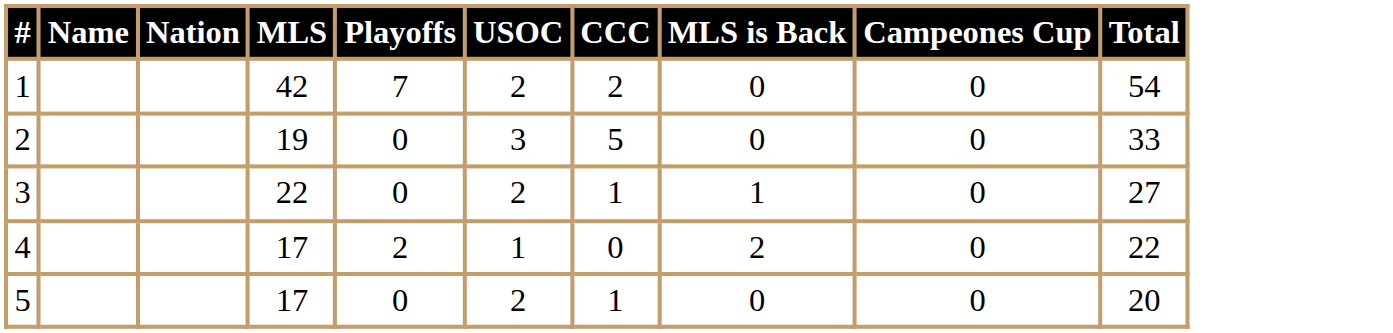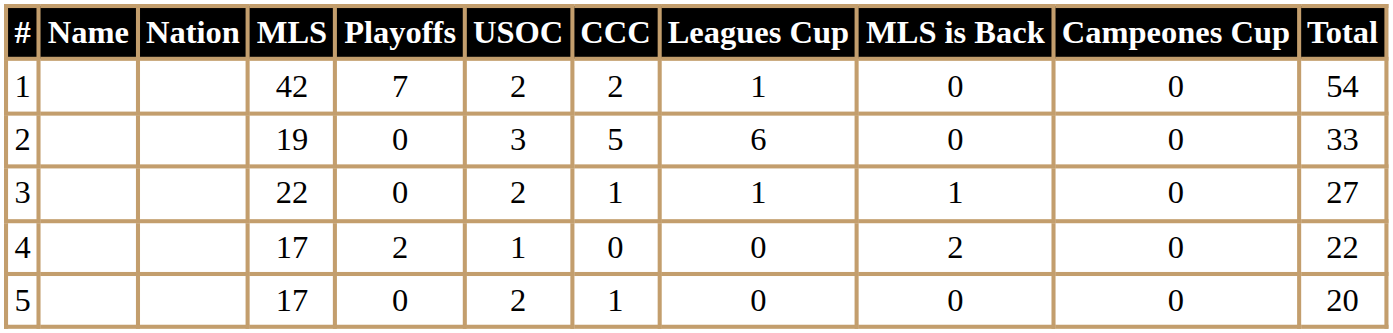 <table class="wikitable sortable" style="text-align:center;">
 <tr>
 <th style="background:#000; color:#FFF; border:2px solid #C39E6D;;" scope="col">#</th>
 <th style="background:#000; color:#FFF; border:2px solid #C39E6D;;" scope="col">Name</th>
 <th style="background:#000; color:#FFF; border:2px solid #C39E6D;;" scope="col">Nation</th>
 <th style="background:#000; color:#FFF; border:2px solid #C39E6D;;" scope="col">MLS</th>
 <th style="background:#000; color:#FFF; border:2px solid #C39E6D;;" scope="col">Playoffs</th>
 <th style="background:#000; color:#FFF; border:2px solid #C39E6D;;" scope="col">USOC</th>
 <th style="background:#000; color:#FFF; border:2px solid #C39E6D;;" scope="col">CCC</th>
+<th style="background:#000; color:#FFF; border:2px solid #C39E6D;;" scope="col">Leagues Cup</th>
 <th style="background:#000; color:#FFF; border:2px solid #C39E6D;;" scope="col">MLS is Back</th>
 <th style="background:#000; color:#FFF; border:2px solid #C39E6D;;" scope="col">Campeones Cup</th>
 <th style="background:#000; color:#FFF; border:2px solid #C39E6D;;" scope="col">Total</th>
 </tr>
 <tr>
 <td ! style="background:#FFFFFF; color:#000; border:2px solid #C39E6D;" scope="col">1</td>
 <th style="background:#FFFFFF; color:#000; border:2px solid #C39E6D;" scope="col" align="left"></th>
 <td ! style="background:#FFFFFF; color:#000; border:2px solid #C39E6D;" scope="col" align="left"></td>
 <td ! style="background:#FFFFFF; color:#000; border:2px solid #C39E6D;" scope="col">42</td>
 <td ! style="background:#FFFFFF; color:#000; border:2px solid #C39E6D;" scope="col">7</td>
 <td ! style="background:#FFFFFF; color:#000; border:2px solid #C39E6D;" scope="col">2</td>
 <td ! style="background:#FFFFFF; color:#000; border:2px solid #C39E6D;" scope="col">2</td>
+<td ! style="background:#FFFFFF; color:#000; border:2px solid #C39E6D;" scope="col">1</td>
 <td ! style="background:#FFFFFF; color:#000; border:2px solid #C39E6D;" scope="col">0</td>
 <td ! style="background:#FFFFFF; color:#000; border:2px solid #C39E6D;" scope="col">0</td>
 <td ! style="background:#FFFFFF; color:#000; border:2px solid #C39E6D;" scope="col">54</td>
 </tr>
 <tr>
 <td ! style="background:#FFFFFF; color:#000; border:2px solid #C39E6D;" scope="col">2</td>
 <th style="background:#FFFFFF; color:#000; border:2px solid #C39E6D;" scope="col" align="left"></th>
 <td ! style="background:#FFFFFF; color:#000; border:2px solid #C39E6D;" scope="col" align="left"></td>
 <td ! style="background:#FFFFFF; color:#000; border:2px solid #C39E6D;" scope="col">19</td>
 <td ! style="background:#FFFFFF; color:#000; border:2px solid #C39E6D;" scope="col">0</td>
 <td ! style="background:#FFFFFF; color:#000; border:2px solid #C39E6D;" scope="col">3</td>
 <td ! style="background:#FFFFFF; color:#000; border:2px solid #C39E6D;" scope="col">5</td>
+<td ! style="background:#FFFFFF; color:#000; border:2px solid #C39E6D;" scope="col">6</td>
 <td ! style="background:#FFFFFF; color:#000; border:2px solid #C39E6D;" scope="col">0</td>
 <td ! style="background:#FFFFFF; color:#000; border:2px solid #C39E6D;" scope="col">0</td>
 <td ! style="background:#FFFFFF; color:#000; border:2px solid #C39E6D;" scope="col">33</td>
 </tr>
 <tr>
 <td ! style="background:#FFFFFF; color:#000; border:2px solid #C39E6D;" scope="col">3</td>
 <th style="background:#FFFFFF; color:#000; border:2px solid #C39E6D;" scope="col" align="left"></th>
 <td ! style="background:#FFFFFF; color:#000; border:2px solid #C39E6D;" scope="col" align="left"></td>
 <td ! style="background:#FFFFFF; color:#000; border:2px solid #C39E6D;" scope="col">22</td>
 <td ! style="background:#FFFFFF; color:#000; border:2px solid #C39E6D;" scope="col">0</td>
 <td ! style="background:#FFFFFF; color:#000; border:2px solid #C39E6D;" scope="col">2</td>
 <td ! style="background:#FFFFFF; color:#000; border:2px solid #C39E6D;" scope="col">1</td>
 <td ! style="background:#FFFFFF; color:#000; border:2px solid #C39E6D;" scope="col">1</td>
+<td ! style="background:#FFFFFF; color:#000; border:2px solid #C39E6D;" scope="col">1</td>
 <td ! style="background:#FFFFFF; color:#000; border:2px solid #C39E6D;" scope="col">0</td>
 <td ! style="background:#FFFFFF; color:#000; border:2px solid #C39E6D;" scope="col">27</td>
 </tr>
 <tr>
 <td ! style="background:#FFFFFF; color:#000; border:2px solid #C39E6D;" scope="col">4</td>
 <th style="background:#FFFFFF; color:#000; border:2px solid #C39E6D;" scope="col" align="left"></th>
 <td ! style="background:#FFFFFF; color:#000; border:2px solid #C39E6D;" scope="col" align="left"></td>
 <td ! style="background:#FFFFFF; color:#000; border:2px solid #C39E6D;" scope="col">17</td>
 <td ! style="background:#FFFFFF; color:#000; border:2px solid #C39E6D;" scope="col">2</td>
 <td ! style="background:#FFFFFF; color:#000; border:2px solid #C39E6D;" scope="col">1</td>
+<td ! style="background:#FFFFFF; color:#000; border:2px solid #C39E6D;" scope="col">0</td>
 <td ! style="background:#FFFFFF; color:#000; border:2px solid #C39E6D;" scope="col">0</td>
 <td ! style="background:#FFFFFF; color:#000; border:2px solid #C39E6D;" scope="col">2</td>
 <td ! style="background:#FFFFFF; color:#000; border:2px solid #C39E6D;" scope="col">0</td>
 <td ! style="background:#FFFFFF; color:#000; border:2px solid #C39E6D;" scope="col">22</td>
 </tr>
 <tr>
 <td ! style="background:#FFFFFF; color:#000; border:2px solid #C39E6D;" scope="col">5</td>
 <th style="background:#FFFFFF; color:#000; border:2px solid #C39E6D;" scope="col" align="left"></th>
 <td ! style="background:#FFFFFF; color:#000; border:2px solid #C39E6D;" scope="col" align="left"></td>
 <td ! style="background:#FFFFFF; color:#000; border:2px solid #C39E6D;" scope="col">17</td>
 <td ! style="background:#FFFFFF; color:#000; border:2px solid #C39E6D;" scope="col">0</td>
 <td ! style="background:#FFFFFF; color:#000; border:2px solid #C39E6D;" scope="col">2</td>
 <td ! style="background:#FFFFFF; color:#000; border:2px solid #C39E6D;" scope="col">1</td>
 <td ! style="background:#FFFFFF; color:#000; border:2px solid #C39E6D;" scope="col">0</td>
 <td ! style="background:#FFFFFF; color:#000; border:2px solid #C39E6D;" scope="col">0</td>
+<td ! style="background:#FFFFFF; color:#000; border:2px solid #C39E6D;" scope="col">0</td>
 <td ! style="background:#FFFFFF; color:#000; border:2px solid #C39E6D;" scope="col">20</td>
 </tr>
 </table>
